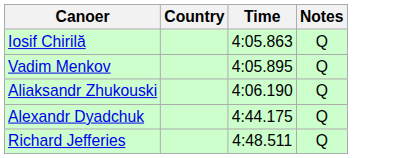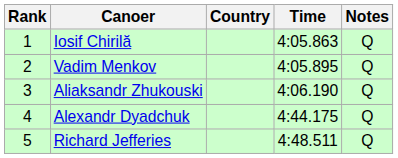 <table class="wikitable sortable" style="text-align:center;">
 <tr>
+<th>Rank</th>
 <th>Canoer</th>
 <th>Country</th>
 <th>Time</th>
 <th>Notes</th>
 </tr>
 <tr bgcolor=ccffcc>
+<td>1</td>
 <td align="left"><a href='#'>Iosif Chirilă</a></td>
 <td align="left"></td>
 <td>4:05.863</td>
 <td>Q</td>
 </tr>
 <tr bgcolor=ccffcc>
+<td>2</td>
 <td align="left"><a href='#'>Vadim Menkov</a></td>
 <td align="left"></td>
 <td>4:05.895</td>
 <td>Q</td>
 </tr>
 <tr bgcolor=ccffcc>
+<td>3</td>
 <td align="left"><a href='#'>Aliaksandr Zhukouski</a></td>
 <td align="left"></td>
 <td>4:06.190</td>
 <td>Q</td>
 </tr>
 <tr bgcolor=ccffcc>
+<td>4</td>
 <td align="left"><a href='#'>Alexandr Dyadchuk</a></td>
 <td align="left"></td>
 <td>4:44.175</td>
 <td>Q</td>
 </tr>
 <tr bgcolor=ccffcc>
+<td>5</td>
 <td align="left"><a href='#'>Richard Jefferies</a></td>
 <td align="left"></td>
 <td>4:48.511</td>
 <td>Q</td>
 </tr>
 </table>
